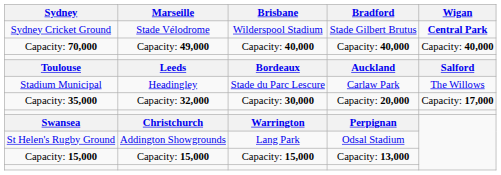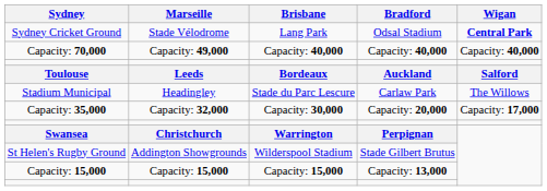 <table class="wikitable" style="text-align:center">
 <tr>
 <th> <a href='#'>Sydney</a></th>
 <th> <a href='#'>Marseille</a></th>
 <th> <a href='#'>Brisbane</a></th>
 <th> <a href='#'>Bradford</a></th>
 <th> <a href='#'>Wigan</a></th>
 </tr>
 <tr>
 <td><a href='#'>Sydney Cricket Ground</a></td>
 <td><a href='#'>Stade Vélodrome</a></td>
-<td><a href='#'>Wilderspool Stadium</a></td>
-<td><a href='#'>Stade Gilbert Brutus</a></td>
+<td><a href='#'>Lang Park</a></td>
+<td><a href='#'>Odsal Stadium</a></td>
 <td><strong><a href='#'>Central Park</a></strong></td>
 </tr>
 <tr>
 <td>Capacity: <strong>70,000</strong></td>
 <td>Capacity: <strong>49,000</strong></td>
 <td>Capacity: <strong>40,000</strong></td>
 <td>Capacity: <strong>40,000</strong></td>
 <td>Capacity: <strong>40,000</strong></td>
 </tr>
 <tr>
 <td></td>
 <td></td>
 <td></td>
 <td></td>
 <td></td>
 </tr>
 <tr>
 <th> <a href='#'>Toulouse</a></th>
 <th> <a href='#'>Leeds</a></th>
 <th> <a href='#'>Bordeaux</a></th>
 <th> <a href='#'>Auckland</a></th>
 <th> <a href='#'>Salford</a></th>
 </tr>
 <tr>
 <td><a href='#'>Stadium Municipal</a></td>
 <td><a href='#'>Headingley</a></td>
 <td><a href='#'>Stade du Parc Lescure</a></td>
 <td><a href='#'>Carlaw Park</a></td>
 <td><a href='#'>The Willows</a></td>
 </tr>
 <tr>
 <td>Capacity: <strong>35,000</strong></td>
 <td>Capacity: <strong>32,000</strong></td>
 <td>Capacity: <strong>30,000</strong></td>
 <td>Capacity: <strong>20,000</strong></td>
 <td>Capacity: <strong>17,000</strong></td>
 </tr>
 <tr>
 <td></td>
 <td></td>
 <td></td>
 <td></td>
 <td></td>
 </tr>
 <tr>
 <th> <a href='#'>Swansea</a></th>
 <th> <a href='#'>Christchurch</a></th>
 <th> <a href='#'>Warrington</a></th>
 <th> <a href='#'>Perpignan</a></th>
 </tr>
 <tr>
 <td><a href='#'>St Helen's Rugby Ground</a></td>
 <td><a href='#'>Addington Showgrounds</a></td>
-<td><a href='#'>Lang Park</a></td>
-<td><a href='#'>Odsal Stadium</a></td>
+<td><a href='#'>Wilderspool Stadium</a></td>
+<td><a href='#'>Stade Gilbert Brutus</a></td>
 </tr>
 <tr>
 <td>Capacity: <strong>15,000</strong></td>
 <td>Capacity: <strong>15,000</strong></td>
 <td>Capacity: <strong>15,000</strong></td>
 <td>Capacity: <strong>13,000</strong></td>
 </tr>
 <tr>
 <td></td>
 <td></td>
 <td></td>
 <td></td>
 </tr>
 </table>
